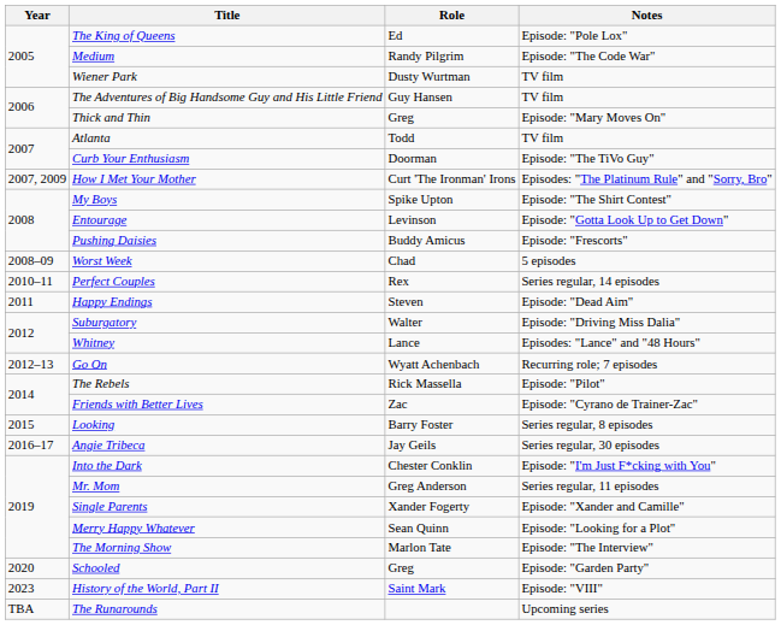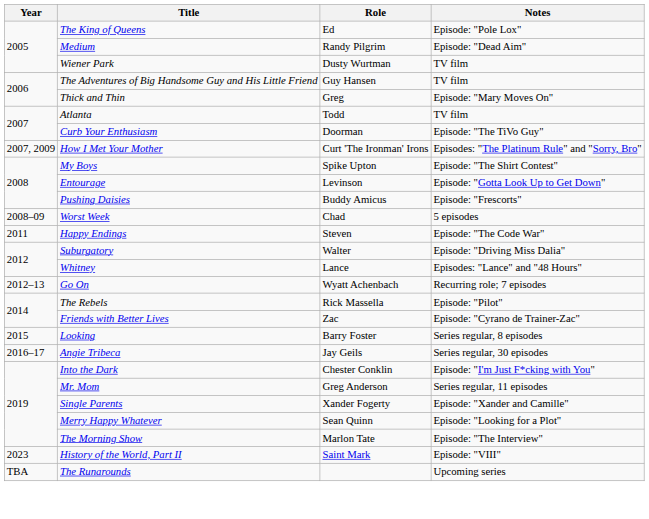 <table class="wikitable sortable plainrowheaders">
 <tr>
 <th scope="col">Year</th>
 <th scope="col">Title</th>
 <th scope="col">Role</th>
 <th scope="col">Notes</th>
 </tr>
 <tr>
 <td rowspan="3">2005</td>
 <td><em><a href='#'>The King of Queens</a></em></td>
 <td>Ed</td>
 <td>Episode: "Pole Lox"</td>
 </tr>
 <tr>
 <td><em><a href='#'>Medium</a></em></td>
 <td>Randy Pilgrim</td>
-<td>Episode: "The Code War"</td>
+<td>Episode: "Dead Aim"</td>
 </tr>
 <tr>
 <td><em>Wiener Park</em></td>
 <td>Dusty Wurtman</td>
 <td>TV film</td>
 </tr>
 <tr>
 <td rowspan="2">2006</td>
 <td><em>The Adventures of Big Handsome Guy and His Little Friend</em></td>
 <td>Guy Hansen</td>
 <td>TV film</td>
 </tr>
 <tr>
 <td><em>Thick and Thin</em></td>
 <td>Greg</td>
 <td>Episode: "Mary Moves On"</td>
 </tr>
 <tr>
 <td rowspan="2">2007</td>
 <td><em>Atlanta</em></td>
 <td>Todd</td>
 <td>TV film</td>
 </tr>
 <tr>
 <td><em><a href='#'>Curb Your Enthusiasm</a></em></td>
 <td>Doorman</td>
 <td>Episode: "The TiVo Guy"</td>
 </tr>
 <tr>
 <td>2007, 2009</td>
 <td><em><a href='#'>How I Met Your Mother</a></em></td>
 <td>Curt 'The Ironman' Irons</td>
 <td>Episodes: "<a href='#'>The Platinum Rule</a>" and "<a href='#'>Sorry, Bro</a>"</td>
 </tr>
 <tr>
 <td rowspan="3">2008</td>
 <td><em><a href='#'>My Boys</a></em></td>
 <td>Spike Upton</td>
 <td>Episode: "The Shirt Contest"</td>
 </tr>
 <tr>
 <td><em><a href='#'>Entourage</a></em></td>
 <td>Levinson</td>
 <td>Episode: "<a href='#'>Gotta Look Up to Get Down</a>"</td>
 </tr>
 <tr>
 <td><em><a href='#'>Pushing Daisies</a></em></td>
 <td>Buddy Amicus</td>
 <td>Episode: "Frescorts"</td>
 </tr>
 <tr>
 <td>2008–09</td>
 <td><em><a href='#'>Worst Week</a></em></td>
 <td>Chad</td>
 <td>5 episodes</td>
 </tr>
 <tr>
-<td>2010–11</td>
-<td><em><a href='#'>Perfect Couples</a></em></td>
-<td>Rex</td>
-<td>Series regular, 14 episodes</td>
-</tr>
-<tr>
 <td>2011</td>
 <td><em><a href='#'>Happy Endings</a></em></td>
 <td>Steven</td>
-<td>Episode: "Dead Aim"</td>
+<td>Episode: "The Code War"</td>
 </tr>
 <tr>
 <td rowspan="2">2012</td>
 <td><em><a href='#'>Suburgatory</a></em></td>
 <td>Walter</td>
 <td>Episode: "Driving Miss Dalia"</td>
 </tr>
 <tr>
 <td><em><a href='#'>Whitney</a></em></td>
 <td>Lance</td>
 <td>Episodes: "Lance" and "48 Hours"</td>
 </tr>
 <tr>
 <td>2012–13</td>
 <td><em><a href='#'>Go On</a></em></td>
 <td>Wyatt Achenbach</td>
 <td>Recurring role; 7 episodes</td>
 </tr>
 <tr>
 <td rowspan="2">2014</td>
 <td><em>The Rebels</em></td>
 <td>Rick Massella</td>
 <td>Episode: "Pilot"</td>
 </tr>
 <tr>
 <td><em><a href='#'>Friends with Better Lives</a></em></td>
 <td>Zac</td>
 <td>Episode: "Cyrano de Trainer-Zac"</td>
 </tr>
 <tr>
 <td>2015</td>
 <td><em><a href='#'>Looking</a></em></td>
 <td>Barry Foster</td>
 <td>Series regular, 8 episodes</td>
 </tr>
 <tr>
 <td>2016–17</td>
 <td><em><a href='#'>Angie Tribeca</a></em></td>
 <td>Jay Geils</td>
 <td>Series regular, 30 episodes</td>
 </tr>
 <tr>
 <td rowspan="5">2019</td>
 <td><em><a href='#'>Into the Dark</a></em></td>
 <td>Chester Conklin</td>
 <td>Episode: "<a href='#'>I'm Just F*cking with You</a>"</td>
 </tr>
 <tr>
 <td><em><a href='#'>Mr. Mom</a></em></td>
 <td>Greg Anderson</td>
 <td>Series regular, 11 episodes</td>
 </tr>
 <tr>
 <td><em><a href='#'>Single Parents</a></em></td>
 <td>Xander Fogerty</td>
 <td>Episode: "Xander and Camille"</td>
 </tr>
 <tr>
 <td><em><a href='#'>Merry Happy Whatever</a></em></td>
 <td>Sean Quinn</td>
 <td>Episode: "Looking for a Plot"</td>
 </tr>
 <tr>
 <td><em><a href='#'>The Morning Show</a></em></td>
 <td>Marlon Tate</td>
 <td>Episode: "The Interview"</td>
 </tr>
 <tr>
-<td>2020</td>
-<td><em><a href='#'>Schooled</a></em></td>
-<td>Greg</td>
-<td>Episode: "Garden Party"</td>
-</tr>
-<tr>
 <td>2023</td>
 <td><em><a href='#'>History of the World, Part II</a></em></td>
 <td><a href='#'>Saint Mark</a></td>
 <td>Episode: "VIII"</td>
 </tr>
 <tr>
 <td>TBA</td>
 <td><em><a href='#'>The Runarounds</a></em></td>
 <td></td>
 <td>Upcoming series</td>
 </tr>
 </table>
